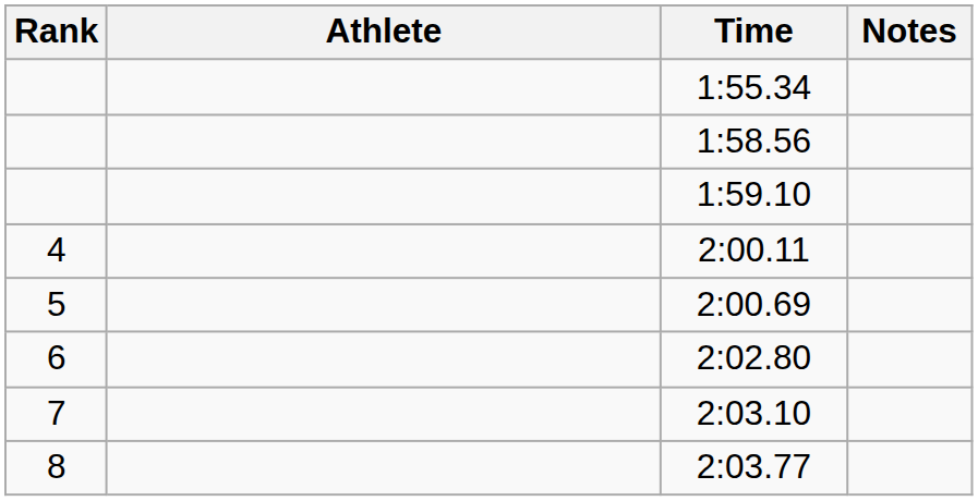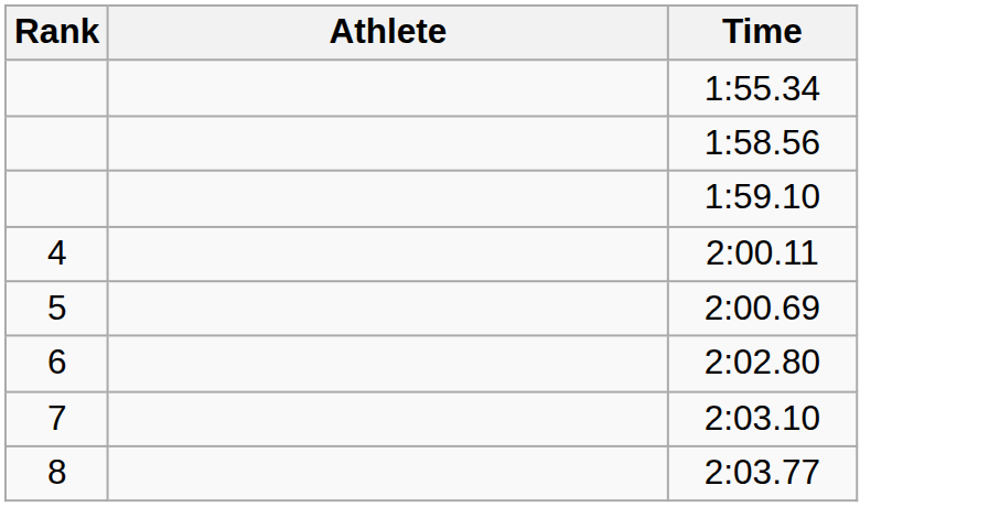 <table class="wikitable" style="text-align:center">
 <tr>
 <th width=40>Rank</th>
 <th width=250>Athlete</th>
 <th width=80>Time</th>
-<th width=50>Notes</th>
 </tr>
 <tr>
 <td></td>
 <td align=left></td>
 <td>1:55.34</td>
-<td></td>
 </tr>
 <tr>
 <td></td>
 <td align=left></td>
 <td>1:58.56</td>
-<td></td>
 </tr>
 <tr>
 <td></td>
 <td align=left></td>
 <td>1:59.10</td>
-<td></td>
 </tr>
 <tr>
 <td>4</td>
 <td align=left></td>
 <td>2:00.11</td>
-<td></td>
 </tr>
 <tr>
 <td>5</td>
 <td align=left></td>
 <td>2:00.69</td>
-<td></td>
 </tr>
 <tr>
 <td>6</td>
 <td align=left></td>
 <td>2:02.80</td>
-<td></td>
 </tr>
 <tr>
 <td>7</td>
 <td align=left></td>
 <td>2:03.10</td>
-<td></td>
 </tr>
 <tr>
 <td>8</td>
 <td align=left></td>
 <td>2:03.77</td>
-<td></td>
 </tr>
 </table>
